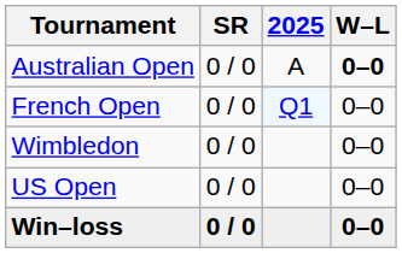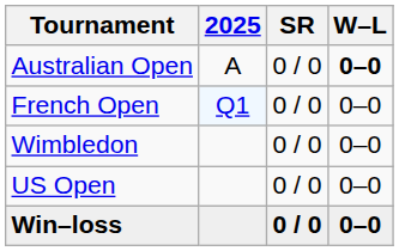 <table class=wikitable style=text-align:center>
 <tr>
 <th>Tournament</th>
+<th><a href='#'>2025</a></th>
 <th>SR</th>
-<th><a href='#'>2025</a></th>
 <th>W–L</th>
 </tr>
 <tr>
 <td style=text-align:left><a href='#'>Australian Open</a></td>
+<td>A</td>
 <td>0 / 0</td>
-<td>A</td>
 <td><strong>0–0</strong></td>
 </tr>
 <tr>
 <td style=text-align:left><a href='#'>French Open</a></td>
+<td bgcolor=#f0f8ff><a href='#'>Q1</a></td>
 <td>0 / 0</td>
-<td bgcolor=#f0f8ff><a href='#'>Q1</a></td>
 <td>0–0</td>
 </tr>
 <tr>
 <td style=text-align:left><a href='#'>Wimbledon</a></td>
+<td></td>
 <td>0 / 0</td>
-<td></td>
 <td>0–0</td>
 </tr>
 <tr>
 <td style=text-align:left><a href='#'>US Open</a></td>
+<td></td>
 <td>0 / 0</td>
-<td></td>
 <td>0–0</td>
 </tr>
 <tr style=background:#efefef;font-weight:bold>
 <td style=text-align:left>Win–loss</td>
+<td></td>
 <td>0 / 0</td>
-<td></td>
 <td>0–0</td>
 </tr>
 </table>
